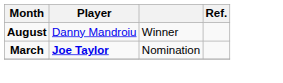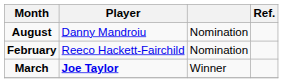 <table class="wikitable" style="text-align:left">
 <tr>
 <th>Month</th>
 <th>Player</th>
 <th></th>
 <th>Ref.</th>
 </tr>
 <tr>
 <td align=center><strong>August</strong></td>
 <td> <a href='#'>Danny Mandroiu</a></td>
-<td>Winner</td>
+<td>Nomination</td>
+<td align=center></td>
+</tr>
+<tr>
+<td align=center><strong>February</strong></td>
+<td> <a href='#'>Reeco Hackett-Fairchild</a></td>
+<td>Nomination</td>
 <td align=center></td>
 </tr>
 <tr>
 <td align=center><strong>March</strong></td>
 <td><strong> <a href='#'>Joe Taylor</a></strong></td>
-<td>Nomination</td>
+<td>Winner</td>
 <td align=center></td>
 </tr>
 <tr>
 </tr>
 </table>
